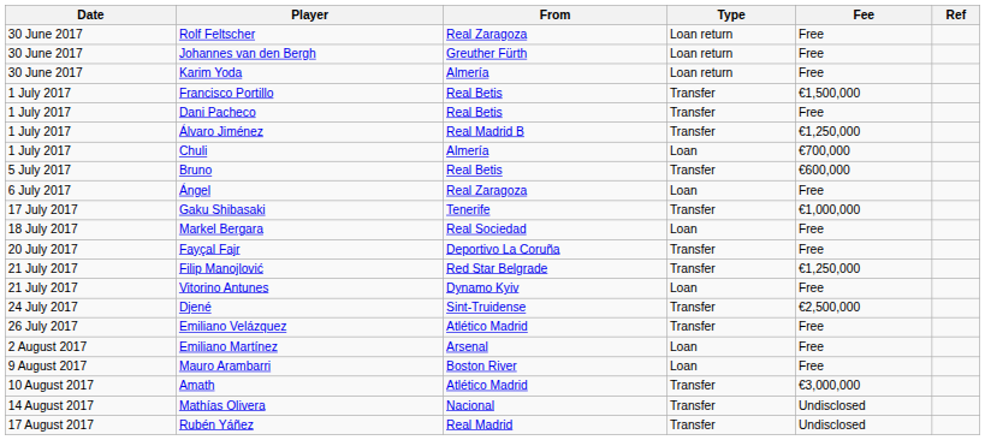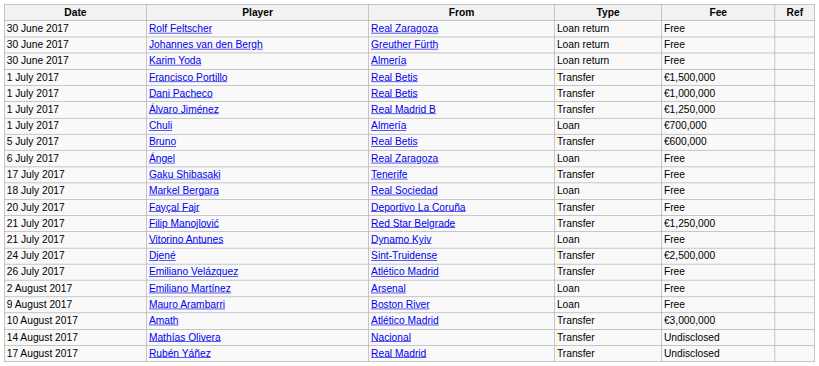 <table class="wikitable" style="width:80%;">
 <tr>
 <th>Date</th>
 <th>Player</th>
 <th>From</th>
 <th>Type</th>
 <th>Fee</th>
 <th>Ref</th>
 </tr>
 <tr>
 <td>30 June 2017</td>
 <td> <a href='#'>Rolf Feltscher</a></td>
 <td> <a href='#'>Real Zaragoza</a></td>
 <td>Loan return</td>
 <td>Free</td>
 <td></td>
 </tr>
 <tr>
 <td>30 June 2017</td>
 <td> <a href='#'>Johannes van den Bergh</a></td>
 <td> <a href='#'>Greuther Fürth</a></td>
 <td>Loan return</td>
 <td>Free</td>
 <td></td>
 </tr>
 <tr>
 <td>30 June 2017</td>
 <td> <a href='#'>Karim Yoda</a></td>
 <td> <a href='#'>Almería</a></td>
 <td>Loan return</td>
 <td>Free</td>
 <td></td>
 </tr>
 <tr>
 <td>1 July 2017</td>
 <td> <a href='#'>Francisco Portillo</a></td>
 <td> <a href='#'>Real Betis</a></td>
 <td>Transfer</td>
 <td>€1,500,000</td>
 <td></td>
 </tr>
 <tr>
 <td>1 July 2017</td>
 <td> <a href='#'>Dani Pacheco</a></td>
 <td> <a href='#'>Real Betis</a></td>
 <td>Transfer</td>
-<td>Free</td>
+<td>€1,000,000</td>
 <td></td>
 </tr>
 <tr>
 <td>1 July 2017</td>
 <td> <a href='#'>Álvaro Jiménez</a></td>
 <td> <a href='#'>Real Madrid B</a></td>
 <td>Transfer</td>
 <td>€1,250,000</td>
 <td></td>
 </tr>
 <tr>
 <td>1 July 2017</td>
 <td> <a href='#'>Chuli</a></td>
 <td> <a href='#'>Almería</a></td>
 <td>Loan</td>
 <td>€700,000</td>
 <td></td>
 </tr>
 <tr>
 <td>5 July 2017</td>
 <td> <a href='#'>Bruno</a></td>
 <td> <a href='#'>Real Betis</a></td>
 <td>Transfer</td>
 <td>€600,000</td>
 <td></td>
 </tr>
 <tr>
 <td>6 July 2017</td>
 <td> <a href='#'>Ángel</a></td>
 <td> <a href='#'>Real Zaragoza</a></td>
 <td>Loan</td>
 <td>Free</td>
 <td></td>
 </tr>
 <tr>
 <td>17 July 2017</td>
 <td> <a href='#'>Gaku Shibasaki</a></td>
 <td> <a href='#'>Tenerife</a></td>
 <td>Transfer</td>
-<td>€1,000,000</td>
+<td>Free</td>
 <td></td>
 </tr>
 <tr>
 <td>18 July 2017</td>
 <td> <a href='#'>Markel Bergara</a></td>
 <td> <a href='#'>Real Sociedad</a></td>
 <td>Loan</td>
 <td>Free</td>
 <td></td>
 </tr>
 <tr>
 <td>20 July 2017</td>
 <td> <a href='#'>Fayçal Fajr</a></td>
 <td> <a href='#'>Deportivo La Coruña</a></td>
 <td>Transfer</td>
 <td>Free</td>
 <td></td>
 </tr>
 <tr>
 <td>21 July 2017</td>
 <td> <a href='#'>Filip Manojlović</a></td>
 <td> <a href='#'>Red Star Belgrade</a></td>
 <td>Transfer</td>
 <td>€1,250,000</td>
 <td></td>
 </tr>
 <tr>
 <td>21 July 2017</td>
 <td> <a href='#'>Vitorino Antunes</a></td>
 <td> <a href='#'>Dynamo Kyiv</a></td>
 <td>Loan</td>
 <td>Free</td>
 <td></td>
 </tr>
 <tr>
 <td>24 July 2017</td>
 <td> <a href='#'>Djené</a></td>
 <td> <a href='#'>Sint-Truidense</a></td>
 <td>Transfer</td>
 <td>€2,500,000</td>
 <td></td>
 </tr>
 <tr>
 <td>26 July 2017</td>
 <td> <a href='#'>Emiliano Velázquez</a></td>
 <td> <a href='#'>Atlético Madrid</a></td>
 <td>Transfer</td>
 <td>Free</td>
 <td></td>
 </tr>
 <tr>
 <td>2 August 2017</td>
 <td> <a href='#'>Emiliano Martínez</a></td>
 <td> <a href='#'>Arsenal</a></td>
 <td>Loan</td>
 <td>Free</td>
 <td></td>
 </tr>
 <tr>
 <td>9 August 2017</td>
 <td> <a href='#'>Mauro Arambarri</a></td>
 <td> <a href='#'>Boston River</a></td>
 <td>Loan</td>
 <td>Free</td>
 <td></td>
 </tr>
 <tr>
 <td>10 August 2017</td>
 <td> <a href='#'>Amath</a></td>
 <td> <a href='#'>Atlético Madrid</a></td>
 <td>Transfer</td>
 <td>€3,000,000</td>
 <td></td>
 </tr>
 <tr>
 <td>14 August 2017</td>
 <td> <a href='#'>Mathías Olivera</a></td>
 <td> <a href='#'>Nacional</a></td>
 <td>Transfer</td>
 <td>Undisclosed</td>
 <td></td>
 </tr>
 <tr>
 <td>17 August 2017</td>
 <td> <a href='#'>Rubén Yáñez</a></td>
 <td> <a href='#'>Real Madrid</a></td>
 <td>Transfer</td>
 <td>Undisclosed</td>
 <td></td>
 </tr>
 </table>
